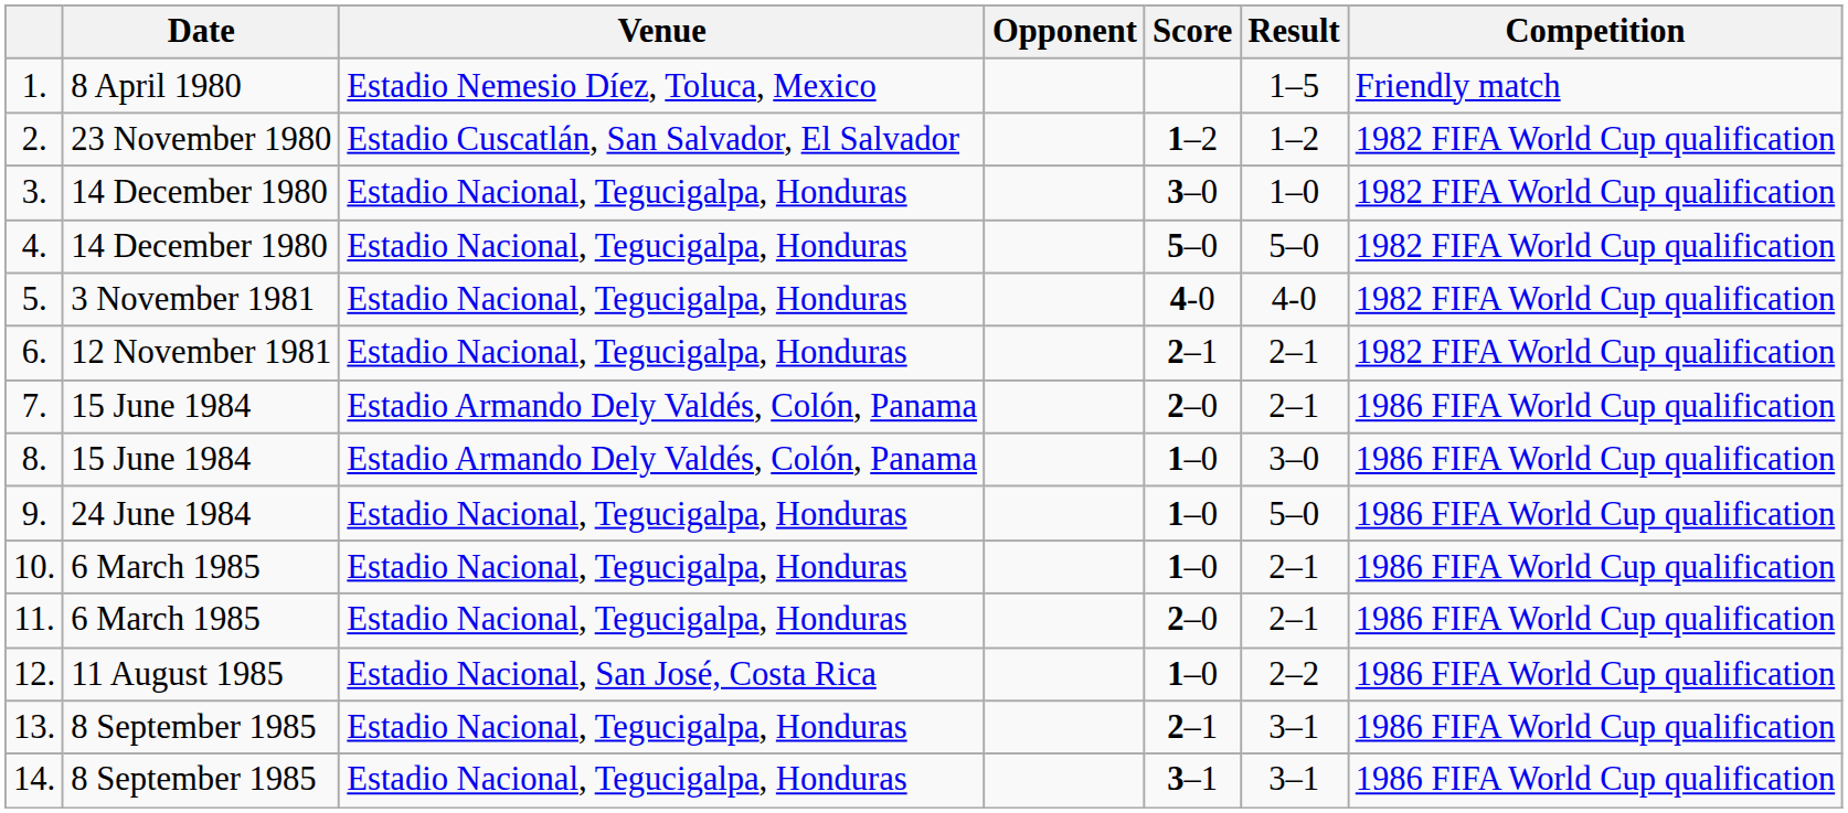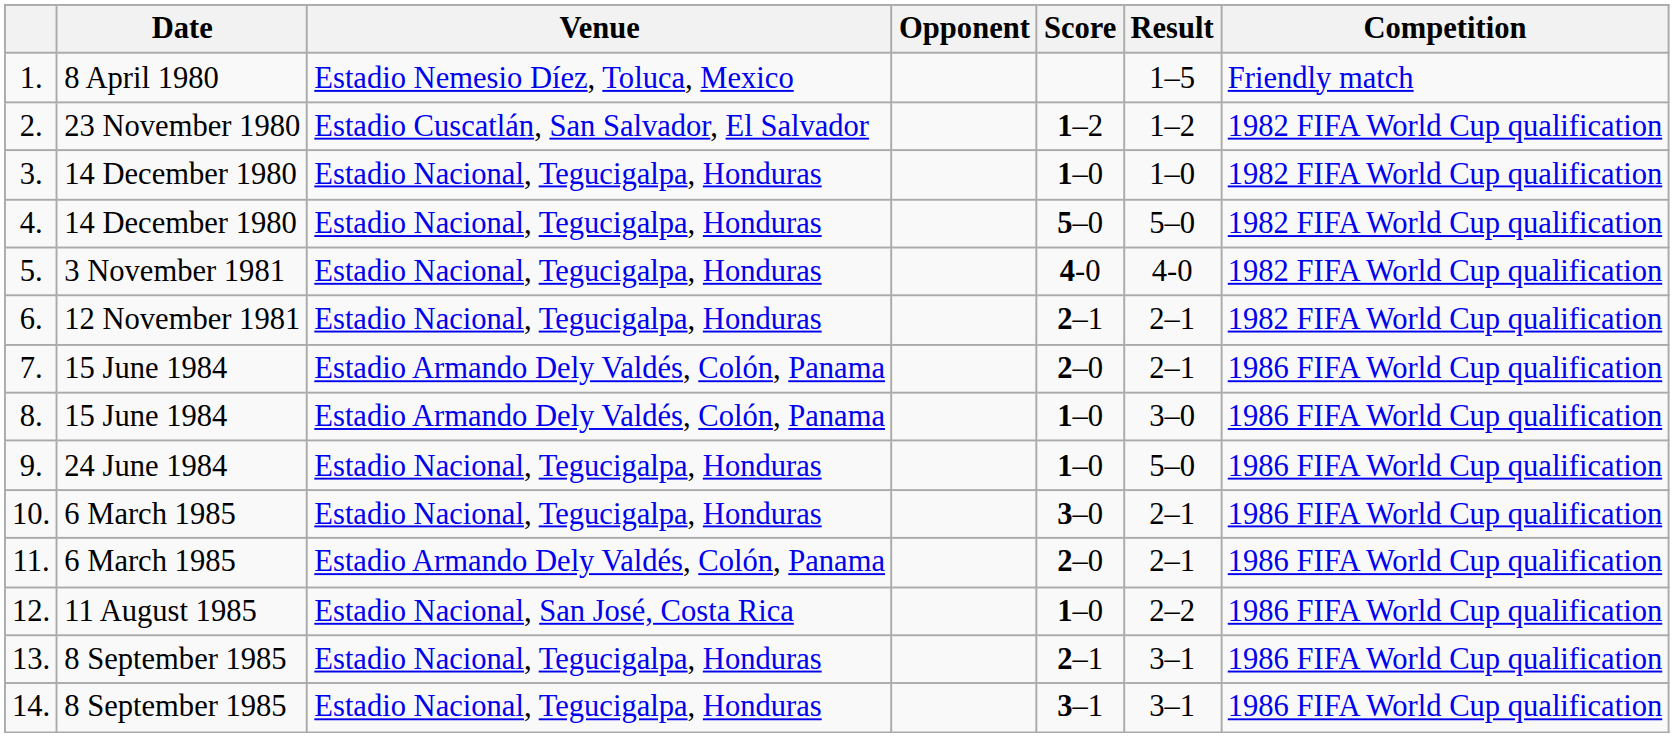 <table class="wikitable">
 <tr>
 <th></th>
 <th>Date</th>
 <th>Venue</th>
 <th>Opponent</th>
 <th>Score</th>
 <th>Result</th>
 <th>Competition</th>
 </tr>
 <tr>
 <td align="center">1.</td>
 <td>8 April 1980</td>
 <td><a href='#'>Estadio Nemesio Díez</a>, <a href='#'>Toluca</a>, <a href='#'>Mexico</a></td>
 <td></td>
 <td align="center"></td>
 <td align="center">1–5</td>
 <td><a href='#'>Friendly match</a></td>
 </tr>
 <tr>
 <td align="center">2.</td>
 <td>23 November 1980</td>
 <td><a href='#'>Estadio Cuscatlán</a>, <a href='#'>San Salvador</a>, <a href='#'>El Salvador</a></td>
 <td></td>
 <td align="center"><strong>1</strong>–2</td>
 <td align="center">1–2</td>
 <td><a href='#'>1982 FIFA World Cup qualification</a></td>
 </tr>
 <tr>
 <td align="center">3.</td>
 <td>14 December 1980</td>
 <td><a href='#'>Estadio Nacional</a>, <a href='#'>Tegucigalpa</a>, <a href='#'>Honduras</a></td>
 <td></td>
-<td align="center"><strong>3</strong>–0</td>
+<td align="center"><strong>1</strong>–0</td>
 <td align="center">1–0</td>
 <td><a href='#'>1982 FIFA World Cup qualification</a></td>
 </tr>
 <tr>
 <td align="center">4.</td>
 <td>14 December 1980</td>
 <td><a href='#'>Estadio Nacional</a>, <a href='#'>Tegucigalpa</a>, <a href='#'>Honduras</a></td>
 <td></td>
 <td align="center"><strong>5</strong>–0</td>
 <td align="center">5–0</td>
 <td><a href='#'>1982 FIFA World Cup qualification</a></td>
 </tr>
 <tr>
 <td align="center">5.</td>
 <td>3 November 1981</td>
 <td><a href='#'>Estadio Nacional</a>, <a href='#'>Tegucigalpa</a>, <a href='#'>Honduras</a></td>
 <td></td>
 <td align="center"><strong>4</strong>-0</td>
 <td align="center">4-0</td>
 <td><a href='#'>1982 FIFA World Cup qualification</a></td>
 </tr>
 <tr>
 <td align="center">6.</td>
 <td>12 November 1981</td>
 <td><a href='#'>Estadio Nacional</a>, <a href='#'>Tegucigalpa</a>, <a href='#'>Honduras</a></td>
 <td></td>
 <td align="center"><strong>2</strong>–1</td>
 <td align="center">2–1</td>
 <td><a href='#'>1982 FIFA World Cup qualification</a></td>
 </tr>
 <tr>
 <td align="center">7.</td>
 <td>15 June 1984</td>
 <td><a href='#'>Estadio Armando Dely Valdés</a>, <a href='#'>Colón</a>, <a href='#'>Panama</a></td>
 <td></td>
 <td align="center"><strong>2</strong>–0</td>
 <td align="center">2–1</td>
 <td><a href='#'>1986 FIFA World Cup qualification</a></td>
 </tr>
 <tr>
 <td align="center">8.</td>
 <td>15 June 1984</td>
 <td><a href='#'>Estadio Armando Dely Valdés</a>, <a href='#'>Colón</a>, <a href='#'>Panama</a></td>
 <td></td>
 <td align="center"><strong>1</strong>–0</td>
 <td align="center">3–0</td>
 <td><a href='#'>1986 FIFA World Cup qualification</a></td>
 </tr>
 <tr>
 <td align="center">9.</td>
 <td>24 June 1984</td>
 <td><a href='#'>Estadio Nacional</a>, <a href='#'>Tegucigalpa</a>, <a href='#'>Honduras</a></td>
 <td></td>
 <td align="center"><strong>1</strong>–0</td>
 <td align="center">5–0</td>
 <td><a href='#'>1986 FIFA World Cup qualification</a></td>
 </tr>
 <tr>
 <td align="center">10.</td>
 <td>6 March 1985</td>
 <td><a href='#'>Estadio Nacional</a>, <a href='#'>Tegucigalpa</a>, <a href='#'>Honduras</a></td>
 <td></td>
-<td align="center"><strong>1</strong>–0</td>
+<td align="center"><strong>3</strong>–0</td>
 <td align="center">2–1</td>
 <td><a href='#'>1986 FIFA World Cup qualification</a></td>
 </tr>
 <tr>
 <td align="center">11.</td>
 <td>6 March 1985</td>
-<td><a href='#'>Estadio Nacional</a>, <a href='#'>Tegucigalpa</a>, <a href='#'>Honduras</a></td>
+<td><a href='#'>Estadio Armando Dely Valdés</a>, <a href='#'>Colón</a>, <a href='#'>Panama</a></td>
 <td></td>
 <td align="center"><strong>2</strong>–0</td>
 <td align="center">2–1</td>
 <td><a href='#'>1986 FIFA World Cup qualification</a></td>
 </tr>
 <tr>
 <td align="center">12.</td>
 <td>11 August 1985</td>
 <td><a href='#'>Estadio Nacional</a>, <a href='#'>San José, Costa Rica</a></td>
 <td></td>
 <td align="center"><strong>1</strong>–0</td>
 <td align="center">2–2</td>
 <td><a href='#'>1986 FIFA World Cup qualification</a></td>
 </tr>
 <tr>
 <td align="center">13.</td>
 <td>8 September 1985</td>
 <td><a href='#'>Estadio Nacional</a>, <a href='#'>Tegucigalpa</a>, <a href='#'>Honduras</a></td>
 <td></td>
 <td align="center"><strong>2</strong>–1</td>
 <td align="center">3–1</td>
 <td><a href='#'>1986 FIFA World Cup qualification</a></td>
 </tr>
 <tr>
 <td align="center">14.</td>
 <td>8 September 1985</td>
 <td><a href='#'>Estadio Nacional</a>, <a href='#'>Tegucigalpa</a>, <a href='#'>Honduras</a></td>
 <td></td>
 <td align="center"><strong>3</strong>–1</td>
 <td align="center">3–1</td>
 <td><a href='#'>1986 FIFA World Cup qualification</a></td>
 </tr>
 <tr>
 </tr>
 </table>
